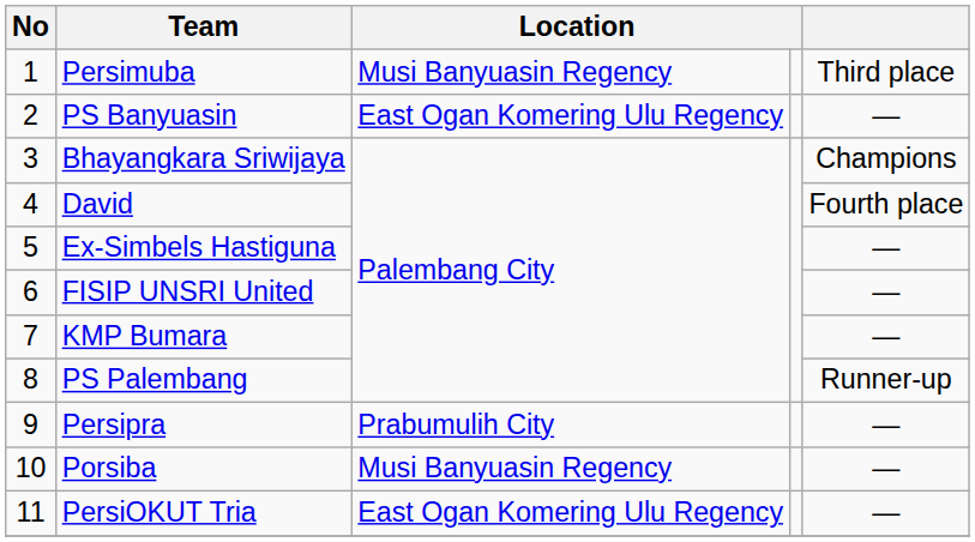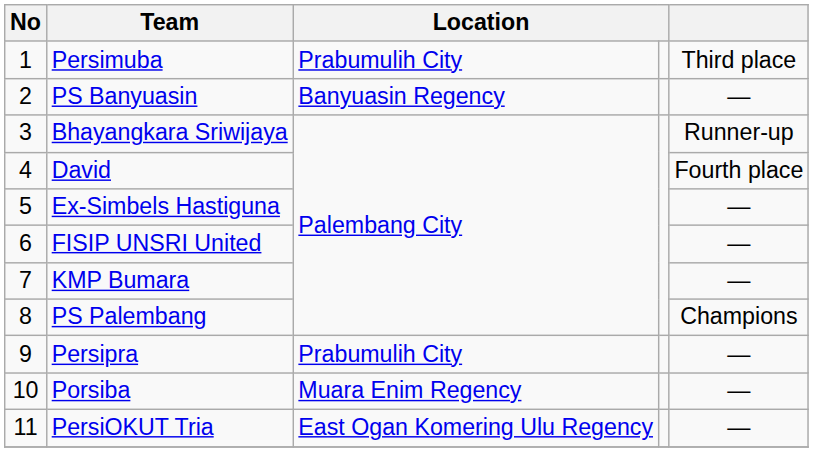 <table class="wikitable sortable" style="font-size:100%;">
 <tr>
 <th>No</th>
 <th>Team</th>
 <th colspan="2">Location</th>
 <th></th>
 </tr>
 <tr>
 <td align="center">1</td>
 <td><a href='#'>Persimuba</a></td>
-<td><a href='#'>Musi Banyuasin Regency</a></td>
+<td><a href='#'>Prabumulih City</a></td>
 <td></td>
 <td align="center">Third place</td>
 </tr>
 <tr>
 <td align="center">2</td>
 <td><a href='#'>PS Banyuasin</a></td>
-<td><a href='#'>East Ogan Komering Ulu Regency</a></td>
+<td><a href='#'>Banyuasin Regency</a></td>
 <td></td>
 <td align="center">—</td>
 </tr>
 <tr>
 <td align="center">3</td>
 <td><a href='#'>Bhayangkara Sriwijaya</a></td>
 <td rowspan="6"><a href='#'>Palembang City</a></td>
 <td rowspan="6"></td>
-<td align="center">Champions</td>
+<td align="center">Runner-up</td>
 </tr>
 <tr>
 <td align="center">4</td>
 <td><a href='#'>David</a></td>
 <td align="center">Fourth place</td>
 </tr>
 <tr>
 <td align="center">5</td>
 <td><a href='#'>Ex-Simbels Hastiguna</a></td>
 <td align="center">—</td>
 </tr>
 <tr>
 <td align="center">6</td>
 <td><a href='#'>FISIP UNSRI United</a></td>
 <td align="center">—</td>
 </tr>
 <tr>
 <td align="center">7</td>
 <td><a href='#'>KMP Bumara</a></td>
 <td align="center">—</td>
 </tr>
 <tr>
 <td align="center">8</td>
 <td><a href='#'>PS Palembang</a></td>
-<td align="center">Runner-up</td>
+<td align="center">Champions</td>
 </tr>
 <tr>
 <td align="center">9</td>
 <td><a href='#'>Persipra</a></td>
 <td><a href='#'>Prabumulih City</a></td>
 <td></td>
 <td align="center">—</td>
 </tr>
 <tr>
 <td align="center">10</td>
 <td><a href='#'>Porsiba</a></td>
-<td><a href='#'>Musi Banyuasin Regency</a></td>
+<td><a href='#'>Muara Enim Regency</a></td>
 <td></td>
 <td align="center">—</td>
 </tr>
 <tr>
 <td align="center">11</td>
 <td><a href='#'>PersiOKUT Tria</a></td>
 <td><a href='#'>East Ogan Komering Ulu Regency</a></td>
 <td></td>
 <td align="center">—</td>
 </tr>
 <tr>
 </tr>
 </table>
